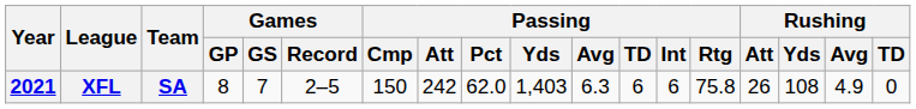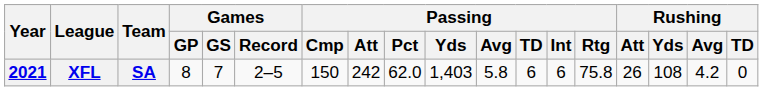 <table class="wikitable" style="text-align:center;">
 <tr>
 <th rowspan="2">Year</th>
 <th rowspan="2">League</th>
 <th rowspan="2">Team</th>
 <th colspan="3">Games</th>
 <th colspan="8">Passing</th>
 <th colspan="4">Rushing</th>
 </tr>
 <tr>
 <th>GP</th>
 <th>GS</th>
 <th>Record</th>
 <th>Cmp</th>
 <th>Att</th>
 <th>Pct</th>
 <th>Yds</th>
 <th>Avg</th>
 <th>TD</th>
 <th>Int</th>
 <th>Rtg</th>
 <th>Att</th>
 <th>Yds</th>
 <th>Avg</th>
 <th>TD</th>
 </tr>
 <tr>
 <th><a href='#'>2021</a></th>
 <th><a href='#'>XFL</a></th>
 <th><a href='#'>SA</a></th>
 <td>8</td>
 <td>7</td>
 <td>2–5</td>
 <td>150</td>
 <td>242</td>
 <td>62.0</td>
 <td>1,403</td>
-<td>6.3</td>
+<td>5.8</td>
 <td>6</td>
 <td>6</td>
 <td>75.8</td>
 <td>26</td>
 <td>108</td>
-<td>4.9</td>
+<td>4.2</td>
 <td>0</td>
 </tr>
 </table>
